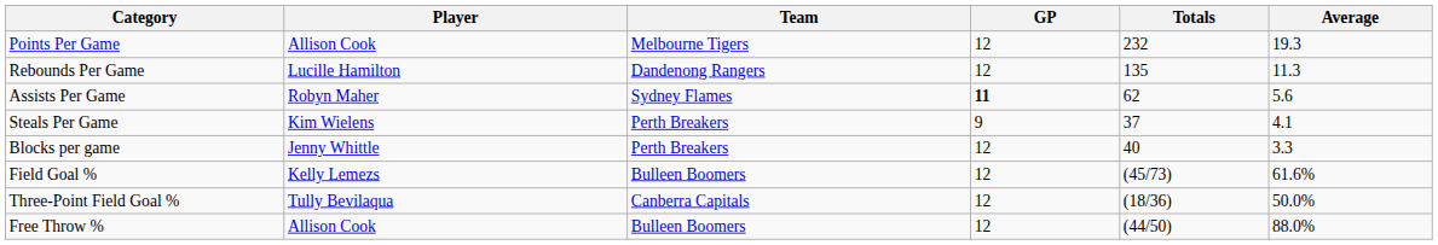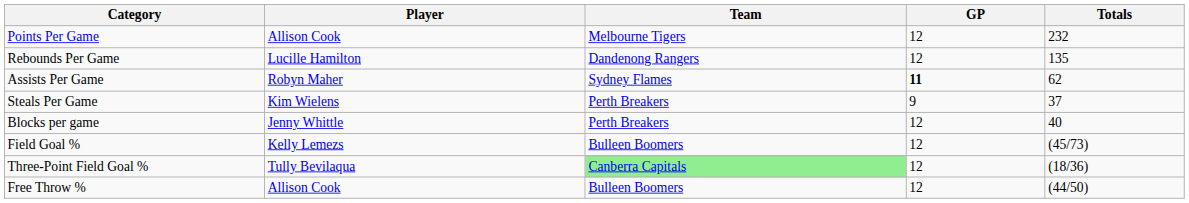 <table class="wikitable" style="width: 70%">
 <tr>
 <th width=100>Category</th>
 <th width=125>Player</th>
 <th width=125>Team</th>
 <th width=50>GP</th>
 <th width=50>Totals</th>
-<th width=50>Average</th>
 </tr>
 <tr>
 <td><a href='#'>Points Per Game</a></td>
 <td><a href='#'>Allison Cook</a></td>
 <td><a href='#'>Melbourne Tigers</a></td>
 <td>12</td>
 <td>232</td>
-<td>19.3</td>
 </tr>
 <tr>
 <td>Rebounds Per Game</td>
 <td><a href='#'>Lucille Hamilton</a></td>
 <td><a href='#'>Dandenong Rangers</a></td>
 <td>12</td>
 <td>135</td>
-<td>11.3</td>
 </tr>
 <tr>
 <td>Assists Per Game</td>
 <td><a href='#'>Robyn Maher</a></td>
 <td><a href='#'>Sydney Flames</a></td>
 <td><strong>11</strong></td>
 <td>62</td>
-<td>5.6</td>
 </tr>
 <tr>
 <td>Steals Per Game</td>
 <td><a href='#'>Kim Wielens</a></td>
 <td><a href='#'>Perth Breakers</a></td>
 <td>9</td>
 <td>37</td>
-<td>4.1</td>
 </tr>
 <tr>
 <td>Blocks per game</td>
 <td><a href='#'>Jenny Whittle</a></td>
 <td><a href='#'>Perth Breakers</a></td>
 <td>12</td>
 <td>40</td>
-<td>3.3</td>
 </tr>
 <tr>
 <td>Field Goal %</td>
 <td><a href='#'>Kelly Lemezs</a></td>
 <td><a href='#'>Bulleen Boomers</a></td>
 <td>12</td>
 <td>(45/73)</td>
-<td>61.6%</td>
 </tr>
 <tr>
 <td>Three-Point Field Goal %</td>
 <td><a href='#'>Tully Bevilaqua</a></td>
-<td><a href='#'>Canberra Capitals</a></td>
+<td style="background: lightgreen;"><a href='#'>Canberra Capitals</a></td>
 <td>12</td>
 <td>(18/36)</td>
-<td>50.0%</td>
 </tr>
 <tr>
 <td>Free Throw %</td>
 <td><a href='#'>Allison Cook</a></td>
 <td><a href='#'>Bulleen Boomers</a></td>
 <td>12</td>
 <td>(44/50)</td>
-<td>88.0%</td>
 </tr>
 </table>
